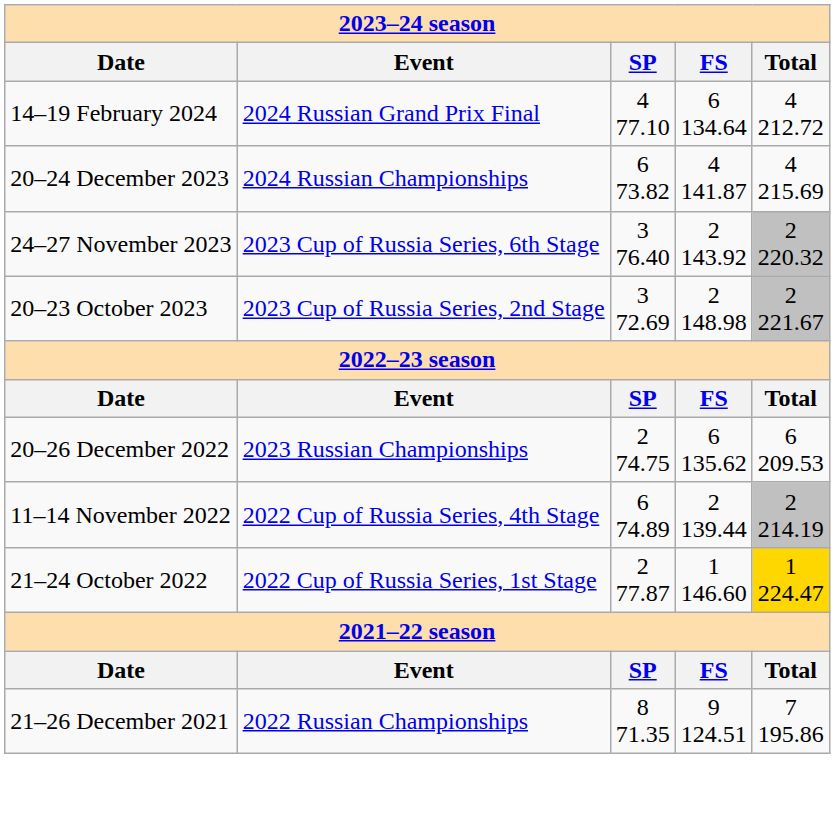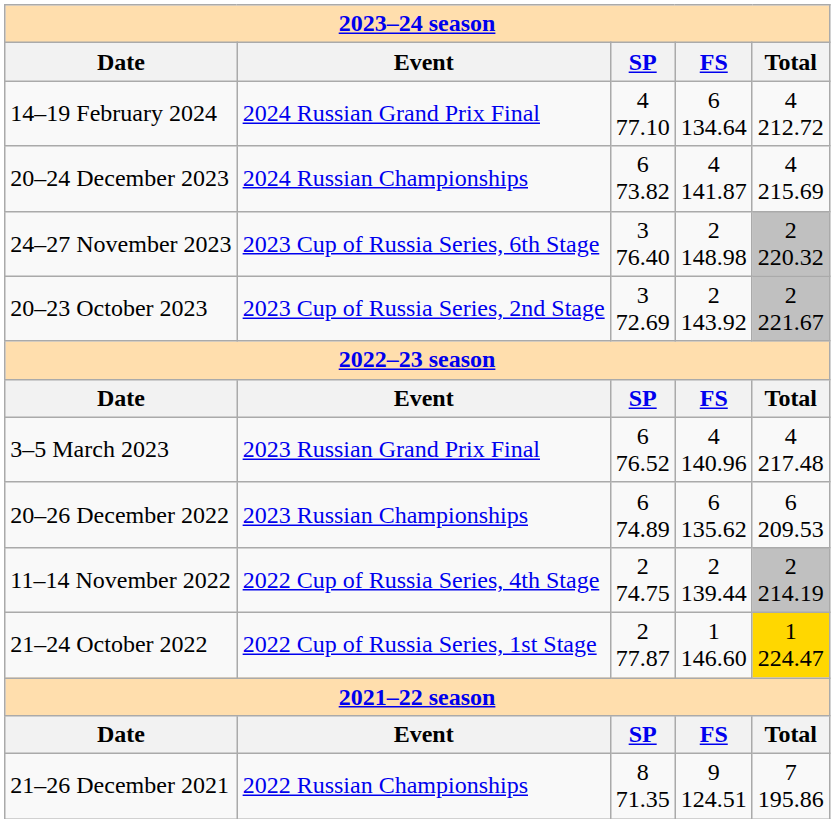 <table class="wikitable">
 <tr>
 <td style="background-color: #ffdead; " colspan=5 align=center><a href='#'><strong>2023–24 season</strong></a></td>
 </tr>
 <tr>
 <th>Date</th>
 <th>Event</th>
 <th><a href='#'>SP</a></th>
 <th><a href='#'>FS</a></th>
 <th>Total</th>
 </tr>
 <tr>
 <td>14–19 February 2024</td>
 <td><a href='#'>2024 Russian Grand Prix Final</a> <br></td>
 <td align=center>4 <br> 77.10</td>
 <td align=center>6 <br> 134.64</td>
 <td align=center>4 <br> 212.72</td>
 </tr>
 <tr>
 <td>20–24 December 2023</td>
 <td><a href='#'>2024 Russian Championships</a> <br></td>
 <td align=center>6 <br> 73.82</td>
 <td align=center>4 <br> 141.87</td>
 <td align=center>4 <br> 215.69</td>
 </tr>
 <tr>
 <td>24–27 November 2023</td>
 <td><a href='#'>2023 Cup of Russia Series, 6th Stage</a> <br></td>
 <td align=center>3 <br> 76.40</td>
-<td align=center>2 <br> 143.92</td>
+<td align=center>2 <br> 148.98</td>
 <td align=center bgcolor=silver>2 <br> 220.32</td>
 </tr>
 <tr>
 <td>20–23 October 2023</td>
 <td><a href='#'>2023 Cup of Russia Series, 2nd Stage</a> <br></td>
 <td align=center>3 <br> 72.69</td>
-<td align=center>2 <br> 148.98</td>
+<td align=center>2 <br> 143.92</td>
 <td align=center bgcolor=silver>2 <br> 221.67</td>
 </tr>
 <tr>
 <td style="background-color: #ffdead; " colspan=5 align=center><a href='#'><strong>2022–23 season</strong></a></td>
 </tr>
 <tr>
 <th>Date</th>
 <th>Event</th>
 <th><a href='#'>SP</a></th>
 <th><a href='#'>FS</a></th>
 <th>Total</th>
 </tr>
 <tr>
+<td>3–5 March 2023</td>
+<td><a href='#'>2023 Russian Grand Prix Final</a> <br></td>
+<td align=center>6 <br> 76.52</td>
+<td align=center>4 <br> 140.96</td>
+<td align=center>4 <br> 217.48</td>
+</tr>
+<tr>
 <td>20–26 December 2022</td>
 <td><a href='#'>2023 Russian Championships</a> <br></td>
-<td align=center>2 <br> 74.75</td>
+<td align=center>6 <br> 74.89</td>
 <td align=center>6 <br> 135.62</td>
 <td align=center>6 <br> 209.53</td>
 </tr>
 <tr>
 <td>11–14 November 2022</td>
 <td><a href='#'>2022 Cup of Russia Series, 4th Stage</a> <br></td>
-<td align=center>6 <br> 74.89</td>
+<td align=center>2 <br> 74.75</td>
 <td align=center>2 <br> 139.44</td>
 <td align=center bgcolor=silver>2 <br> 214.19</td>
 </tr>
 <tr>
 <td>21–24 October 2022</td>
 <td><a href='#'>2022 Cup of Russia Series, 1st Stage</a> <br></td>
 <td align=center>2 <br> 77.87</td>
 <td align=center>1 <br> 146.60</td>
 <td align=center bgcolor=gold>1 <br> 224.47</td>
 </tr>
 <tr>
 <td style="background-color: #ffdead; " colspan=5 align=center><a href='#'><strong>2021–22 season</strong></a></td>
 </tr>
 <tr>
 <th>Date</th>
 <th>Event</th>
 <th><a href='#'>SP</a></th>
 <th><a href='#'>FS</a></th>
 <th>Total</th>
 </tr>
 <tr>
 <td>21–26 December 2021</td>
 <td><a href='#'>2022 Russian Championships</a> <br></td>
 <td align=center>8 <br> 71.35</td>
 <td align=center>9 <br> 124.51</td>
 <td align=center>7 <br> 195.86</td>
 </tr>
 </table>
